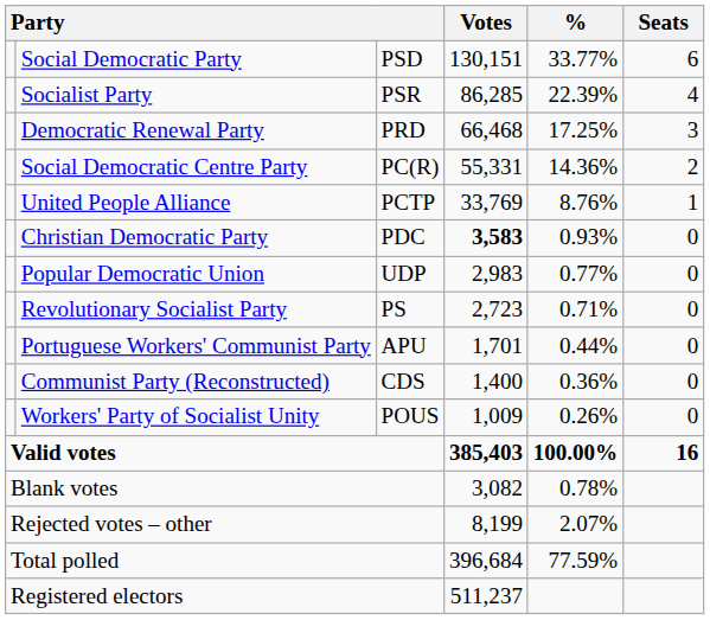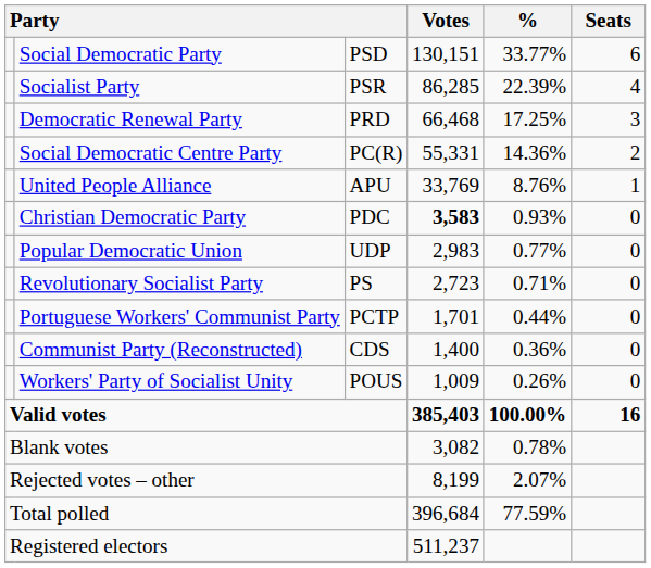 <table class="wikitable" border="1" style="text-align:right;">
 <tr>
 <th style="text-align:left;" colspan=3>Party</th>
 <th align=center width="50">Votes</th>
 <th align=center width="50">%</th>
 <th align=center width="50">Seats</th>
 </tr>
 <tr>
 <td></td>
 <td align=left><a href='#'>Social Democratic Party</a></td>
 <td align=left>PSD</td>
 <td>130,151</td>
 <td>33.77%</td>
 <td>6</td>
 </tr>
 <tr>
 <td></td>
 <td align=left><a href='#'>Socialist Party</a></td>
 <td align=left>PSR</td>
 <td>86,285</td>
 <td>22.39%</td>
 <td>4</td>
 </tr>
 <tr>
 <td></td>
 <td align=left><a href='#'>Democratic Renewal Party</a></td>
 <td align=left>PRD</td>
 <td>66,468</td>
 <td>17.25%</td>
 <td>3</td>
 </tr>
 <tr>
 <td></td>
 <td align=left style="white-space: nowrap;"><a href='#'>Social Democratic Centre Party</a></td>
 <td align=left>PC(R)</td>
 <td>55,331</td>
 <td>14.36%</td>
 <td>2</td>
 </tr>
 <tr>
 <td></td>
 <td align=left><a href='#'>United People Alliance</a></td>
-<td align=left>PCTP</td>
+<td align=left>APU</td>
 <td>33,769</td>
 <td>8.76%</td>
 <td>1</td>
 </tr>
 <tr>
 <td></td>
 <td align=left style="white-space: nowrap;"><a href='#'>Christian Democratic Party</a></td>
 <td align=left>PDC</td>
 <td><strong>3,583</strong></td>
 <td>0.93%</td>
 <td>0</td>
 </tr>
 <tr>
 <td></td>
 <td align=left><a href='#'>Popular Democratic Union</a></td>
 <td align=left>UDP</td>
 <td>2,983</td>
 <td>0.77%</td>
 <td>0</td>
 </tr>
 <tr>
 <td></td>
 <td align=left><a href='#'>Revolutionary Socialist Party</a></td>
 <td align=left>PS</td>
 <td>2,723</td>
 <td>0.71%</td>
 <td>0</td>
 </tr>
 <tr>
 <td></td>
 <td align=left><a href='#'>Portuguese Workers' Communist Party</a></td>
-<td align=left>APU</td>
+<td align=left>PCTP</td>
 <td>1,701</td>
 <td>0.44%</td>
 <td>0</td>
 </tr>
 <tr>
 <td></td>
 <td align=left><a href='#'>Communist Party (Reconstructed)</a></td>
 <td align=left>CDS</td>
 <td>1,400</td>
 <td>0.36%</td>
 <td>0</td>
 </tr>
 <tr>
 <td></td>
 <td align=left><a href='#'>Workers' Party of Socialist Unity</a></td>
 <td align=left>POUS</td>
 <td>1,009</td>
 <td>0.26%</td>
 <td>0</td>
 </tr>
 <tr style="font-weight:bold">
 <td align=left colspan=3>Valid votes</td>
 <td>385,403</td>
 <td>100.00%</td>
 <td>16</td>
 </tr>
 <tr>
 <td align=left colspan=3>Blank votes</td>
 <td>3,082</td>
 <td>0.78%</td>
 <td></td>
 </tr>
 <tr>
 <td align=left colspan=3>Rejected votes – other</td>
 <td>8,199</td>
 <td>2.07%</td>
 <td></td>
 </tr>
 <tr>
 <td align=left colspan=3>Total polled</td>
 <td>396,684</td>
 <td>77.59%</td>
 <td></td>
 </tr>
 <tr>
 <td align=left colspan=3>Registered electors</td>
 <td>511,237</td>
 <td></td>
 <td></td>
 </tr>
 </table>
